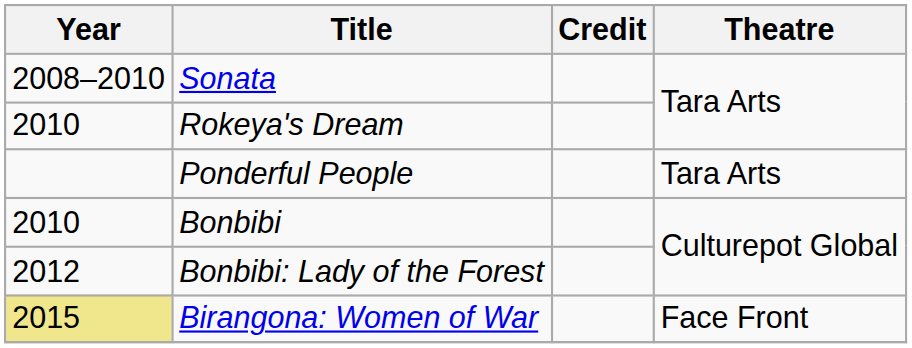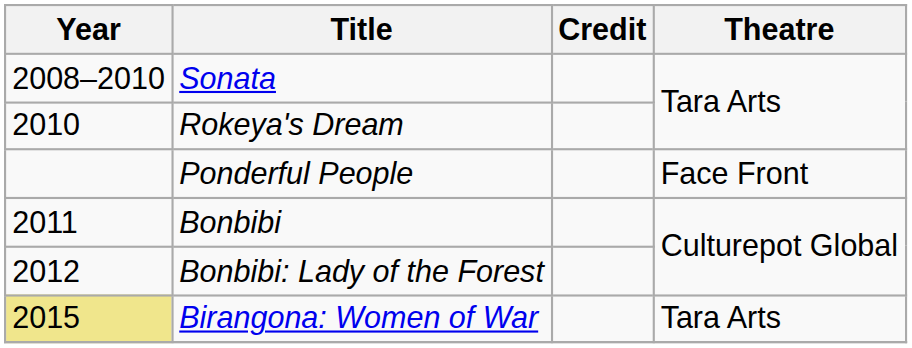 <table class="wikitable" style="font-size: 90%;">
 <tr>
 <th>Year</th>
 <th>Title</th>
 <th>Credit</th>
 <th>Theatre</th>
 </tr>
 <tr>
 <td rowspan="1">2008–2010</td>
 <td><em><a href='#'>Sonata</a></em></td>
 <td></td>
 <td rowspan="2">Tara Arts</td>
 </tr>
 <tr>
 <td rowspan="1">2010</td>
 <td><em>Rokeya's Dream</em></td>
 <td></td>
 </tr>
 <tr>
 <td rowspan="1"></td>
 <td><em>Ponderful People</em></td>
 <td></td>
-<td>Tara Arts</td>
+<td>Face Front</td>
 </tr>
 <tr>
-<td rowspan="1">2010</td>
+<td rowspan="1">2011</td>
 <td><em>Bonbibi</em></td>
 <td></td>
 <td rowspan="2">Culturepot Global</td>
 </tr>
 <tr>
 <td rowspan="1">2012</td>
 <td><em>Bonbibi: Lady of the Forest</em></td>
 <td></td>
 </tr>
 <tr>
 <td rowspan="1" style="background: khaki;">2015</td>
 <td><em><a href='#'>Birangona: Women of War</a></em></td>
 <td></td>
-<td>Face Front</td>
+<td>Tara Arts</td>
 </tr>
 <tr>
 </tr>
 </table>
